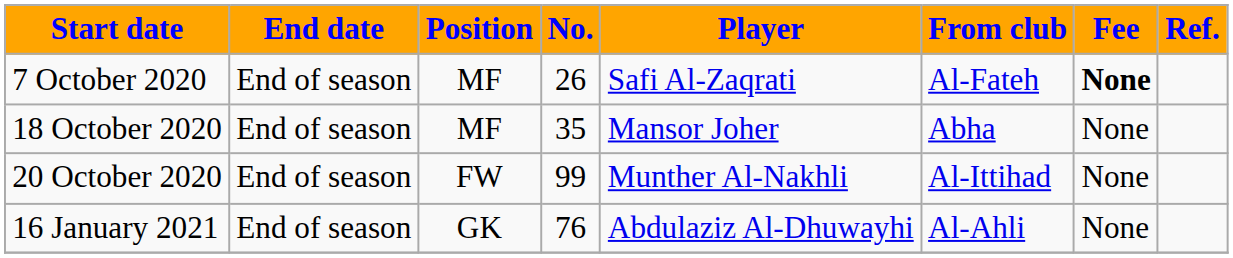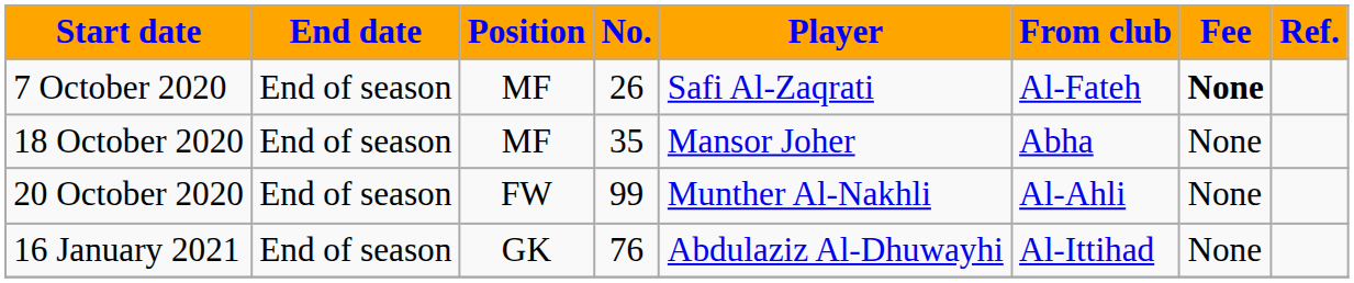 <table class="wikitable sortable">
 <tr>
 <th style="background:orange; color:blue;"><strong>Start date</strong></th>
 <th style="background:orange; color:blue;"><strong>End date</strong></th>
 <th style="background:orange; color:blue;"><strong>Position</strong></th>
 <th style="background:orange; color:blue;"><strong>No.</strong></th>
 <th style="background:orange; color:blue;"><strong>Player</strong></th>
 <th style="background:orange; color:blue;"><strong>From club</strong></th>
 <th style="background:orange; color:blue;"><strong>Fee</strong></th>
 <th style="background:orange; color:blue;"><strong>Ref.</strong></th>
 </tr>
 <tr>
 <td>7 October 2020</td>
 <td>End of season</td>
 <td style="text-align:center;">MF</td>
 <td style="text-align:center;">26</td>
 <td style="text-align:left;"> <a href='#'>Safi Al-Zaqrati</a></td>
 <td style="text-align:left;"> <a href='#'>Al-Fateh</a></td>
 <td><strong>None</strong></td>
 <td></td>
 </tr>
 <tr>
 <td>18 October 2020</td>
 <td>End of season</td>
 <td style="text-align:center;">MF</td>
 <td style="text-align:center;">35</td>
 <td style="text-align:left;"> <a href='#'>Mansor Joher</a></td>
 <td style="text-align:left;"> <a href='#'>Abha</a></td>
 <td>None</td>
 <td></td>
 </tr>
 <tr>
 <td>20 October 2020</td>
 <td>End of season</td>
 <td style="text-align:center;">FW</td>
 <td style="text-align:center;">99</td>
 <td style="text-align:left;"> <a href='#'>Munther Al-Nakhli</a></td>
-<td style="text-align:left;"> <a href='#'>Al-Ittihad</a></td>
+<td style="text-align:left;"> <a href='#'>Al-Ahli</a></td>
 <td>None</td>
 <td></td>
 </tr>
 <tr>
 <td>16 January 2021</td>
 <td>End of season</td>
 <td style="text-align:center;">GK</td>
 <td style="text-align:center;">76</td>
 <td style="text-align:left;"> <a href='#'>Abdulaziz Al-Dhuwayhi</a></td>
-<td style="text-align:left;"> <a href='#'>Al-Ahli</a></td>
+<td style="text-align:left;"> <a href='#'>Al-Ittihad</a></td>
 <td>None</td>
 <td></td>
 </tr>
 <tr>
 </tr>
 </table>
